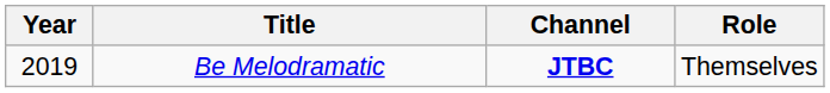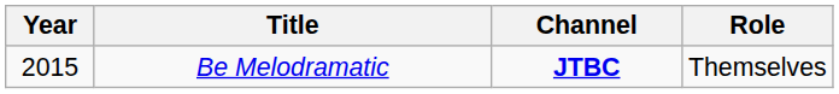 <table class="wikitable" style="text-align:center">
 <tr>
 <th scope="col" style="width:3em">Year</th>
 <th scope="col" style="width:15em">Title</th>
 <th scope="col" style="width:7em">Channel</th>
 <th scope="col">Role</th>
 </tr>
 <tr>
-<td>2019</td>
+<td>2015</td>
 <td><em><a href='#'>Be Melodramatic</a></em></td>
 <td><strong><a href='#'>JTBC</a></strong></td>
 <td>Themselves</td>
 </tr>
 </table>
